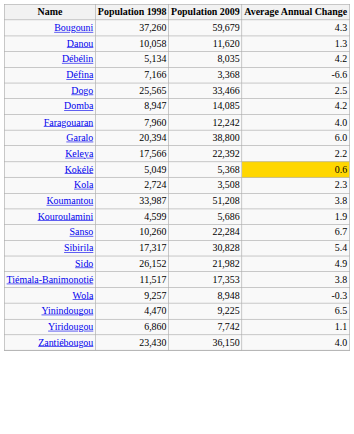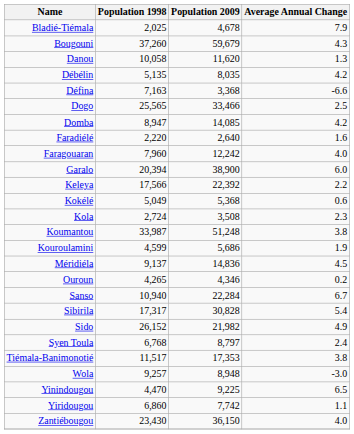 <table class="wikitable sortable" style="text-align:right;">
 <tr>
 <th scope="col"><strong>Name</strong></th>
 <th scope="col"><strong>Population 1998</strong></th>
 <th scope="col"><strong>Population 2009</strong></th>
 <th scope="col"><strong>Average Annual Change</strong></th>
+</tr>
+<tr>
+<td><a href='#'>Bladié-Tiémala</a></td>
+<td>2,025</td>
+<td>4,678</td>
+<td>7.9</td>
 </tr>
 <tr>
 <td><a href='#'>Bougouni</a></td>
 <td>37,260</td>
 <td>59,679</td>
 <td>4.3</td>
 </tr>
 <tr>
 <td><a href='#'>Danou</a></td>
 <td>10,058</td>
 <td>11,620</td>
 <td>1.3</td>
 </tr>
 <tr>
 <td><a href='#'>Débélin</a></td>
-<td>5,134</td>
+<td>5,135</td>
 <td>8,035</td>
 <td>4.2</td>
 </tr>
 <tr>
 <td><a href='#'>Défina</a></td>
-<td>7,166</td>
+<td>7,163</td>
 <td>3,368</td>
 <td>-6.6</td>
 </tr>
 <tr>
 <td><a href='#'>Dogo</a></td>
 <td>25,565</td>
 <td>33,466</td>
 <td>2.5</td>
 </tr>
 <tr>
 <td><a href='#'>Domba</a></td>
 <td>8,947</td>
 <td>14,085</td>
 <td>4.2</td>
 </tr>
 <tr>
+<td><a href='#'>Faradiélé</a></td>
+<td>2,220</td>
+<td>2,640</td>
+<td>1.6</td>
+</tr>
+<tr>
 <td><a href='#'>Faragouaran</a></td>
 <td>7,960</td>
 <td>12,242</td>
 <td>4.0</td>
 </tr>
 <tr>
 <td><a href='#'>Garalo</a></td>
 <td>20,394</td>
-<td>38,800</td>
+<td>38,900</td>
 <td>6.0</td>
 </tr>
 <tr>
 <td><a href='#'>Keleya</a></td>
 <td>17,566</td>
 <td>22,392</td>
 <td>2.2</td>
 </tr>
 <tr>
 <td><a href='#'>Kokélé</a></td>
 <td>5,049</td>
 <td>5,368</td>
-<td style="background: gold;">0.6</td>
+<td>0.6</td>
 </tr>
 <tr>
 <td><a href='#'>Kola</a></td>
 <td>2,724</td>
 <td>3,508</td>
 <td>2.3</td>
 </tr>
 <tr>
 <td><a href='#'>Koumantou</a></td>
 <td>33,987</td>
-<td>51,208</td>
+<td>51,248</td>
 <td>3.8</td>
 </tr>
 <tr>
 <td><a href='#'>Kouroulamini</a></td>
 <td>4,599</td>
 <td>5,686</td>
 <td>1.9</td>
 </tr>
 <tr>
+<td><a href='#'>Méridiéla</a></td>
+<td>9,137</td>
+<td>14,836</td>
+<td>4.5</td>
+</tr>
+<tr>
+<td><a href='#'>Ouroun</a></td>
+<td>4,265</td>
+<td>4,346</td>
+<td>0.2</td>
+</tr>
+<tr>
 <td><a href='#'>Sanso</a></td>
-<td>10,260</td>
+<td>10,940</td>
 <td>22,284</td>
 <td>6.7</td>
 </tr>
 <tr>
 <td><a href='#'>Sibirila</a></td>
 <td>17,317</td>
 <td>30,828</td>
 <td>5.4</td>
 </tr>
 <tr>
 <td><a href='#'>Sido</a></td>
 <td>26,152</td>
 <td>21,982</td>
 <td>4.9</td>
 </tr>
 <tr>
+<td><a href='#'>Syen Toula</a></td>
+<td>6,768</td>
+<td>8,797</td>
+<td>2.4</td>
+</tr>
+<tr>
 <td><a href='#'>Tiémala-Banimonotié</a></td>
 <td>11,517</td>
 <td>17,353</td>
 <td>3.8</td>
 </tr>
 <tr>
 <td><a href='#'>Wola</a></td>
 <td>9,257</td>
 <td>8,948</td>
-<td>-0.3</td>
+<td>-3.0</td>
 </tr>
 <tr>
 <td><a href='#'>Yinindougou</a></td>
 <td>4,470</td>
 <td>9,225</td>
 <td>6.5</td>
 </tr>
 <tr>
 <td><a href='#'>Yiridougou</a></td>
 <td>6,860</td>
 <td>7,742</td>
 <td>1.1</td>
 </tr>
 <tr>
 <td><a href='#'>Zantiébougou</a></td>
 <td>23,430</td>
 <td>36,150</td>
 <td>4.0</td>
 </tr>
 <tr>
 </tr>
 </table>
